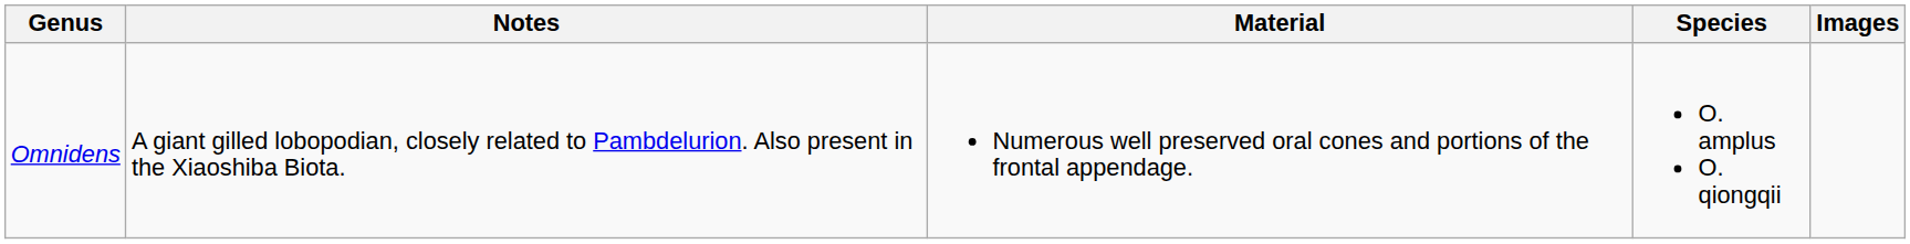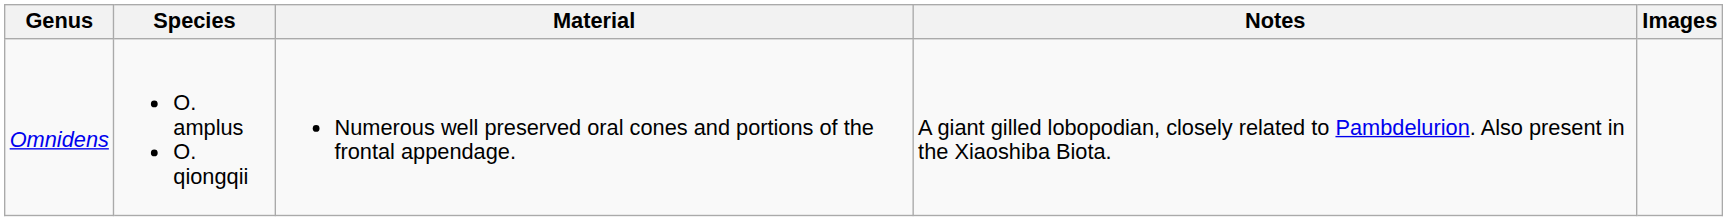 <table class="wikitable" style="margin:auto;width:100%;">
 <tr>
 <th>Genus</th>
+<th>Species</th>
+<th>Material</th>
 <th>Notes</th>
-<th>Material</th>
-<th>Species</th>
 <th>Images</th>
 </tr>
 <tr>
 <td><br><em><a href='#'>Omnidens</a></em></td>
+<td><br><ul><li>O. amplus</li><li>O. qiongqii</li></ul></td>
+<td><br><ul><li>Numerous well preserved oral cones and portions of the frontal appendage.</li></ul></td>
 <td><br>A giant gilled lobopodian, closely related to <a href='#'>Pambdelurion</a>. Also present in the Xiaoshiba Biota.</td>
-<td><br><ul><li>Numerous well preserved oral cones and portions of the frontal appendage.</li></ul></td>
-<td><br><ul><li>O. amplus</li><li>O. qiongqii</li></ul></td>
 <td><br></td>
 </tr>
 </table>
